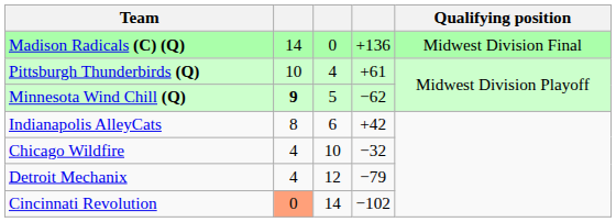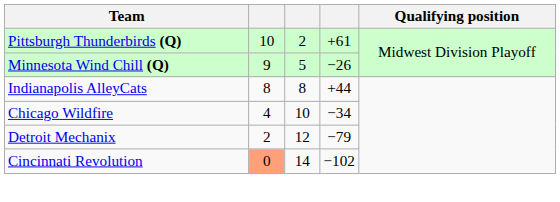 <table class="wikitable" style="text-align: center;">
 <tr>
 <th width=250>Team</th>
 <th width=30></th>
 <th width=30></th>
 <th width=30></th>
 <th width=200>Qualifying position</th>
 </tr>
-<tr style="background:#afa">
-<td style="text-align:left;"><a href='#'>Madison Radicals</a> <strong>(C) (Q)</strong></td>
-<td>14</td>
-<td>0</td>
-<td>+136</td>
-<td>Midwest Division Final</td>
-</tr>
 <tr style="background:#cfc">
 <td style="text-align:left;"><a href='#'>Pittsburgh Thunderbirds</a> <strong>(Q)</strong></td>
 <td>10</td>
-<td>4</td>
+<td>2</td>
 <td>+61</td>
 <td rowspan=2>Midwest Division Playoff</td>
 </tr>
 <tr style="background:#cfc">
 <td style="text-align:left;"><a href='#'>Minnesota Wind Chill</a> <strong>(Q)</strong></td>
-<td><strong>9</strong></td>
+<td>9</td>
 <td>5</td>
-<td>−62</td>
+<td>−26</td>
 </tr>
 <tr>
 <td style="text-align:left;"><a href='#'>Indianapolis AlleyCats</a></td>
 <td>8</td>
-<td>6</td>
-<td>+42</td>
+<td>8</td>
+<td>+44</td>
 </tr>
 <tr>
 <td style="text-align:left;"><a href='#'>Chicago Wildfire</a></td>
 <td>4</td>
 <td>10</td>
-<td>−32</td>
+<td>−34</td>
 </tr>
 <tr>
 <td style="text-align:left;"><a href='#'>Detroit Mechanix</a></td>
-<td>4</td>
+<td>2</td>
 <td>12</td>
 <td>−79</td>
 </tr>
 <tr>
 <td style="text-align:left;"><a href='#'>Cincinnati Revolution</a></td>
 <td style="background: lightsalmon;">0</td>
 <td>14</td>
 <td>−102</td>
 </tr>
 </table>
